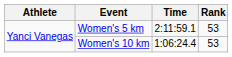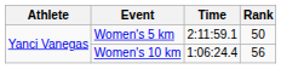 <table class="wikitable" style="font-size:90%;">
 <tr>
 <th>Athlete</th>
 <th>Event</th>
 <th>Time</th>
 <th>Rank</th>
 </tr>
 <tr align=center>
 <td align=left rowspan=2><a href='#'>Yanci Vanegas</a></td>
 <td align=left><a href='#'>Women's 5 km</a></td>
 <td>2:11:59.1</td>
-<td>53</td>
+<td>50</td>
 </tr>
 <tr align=center>
 <td align=left><a href='#'>Women's 10 km</a></td>
 <td>1:06:24.4</td>
-<td>53</td>
+<td>56</td>
 </tr>
 </table>
